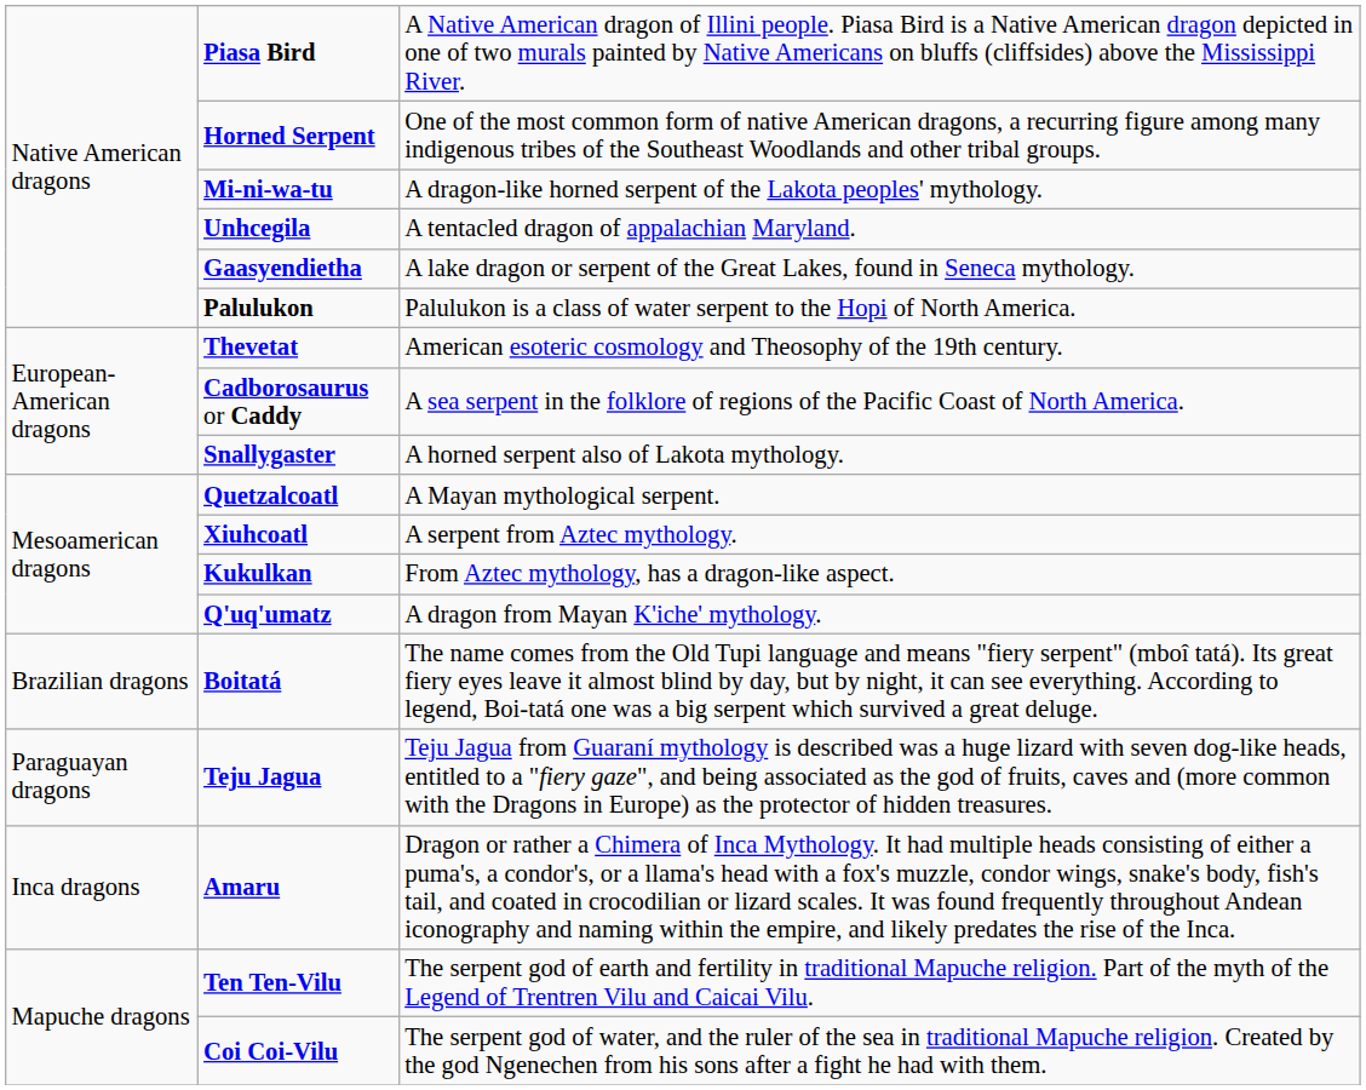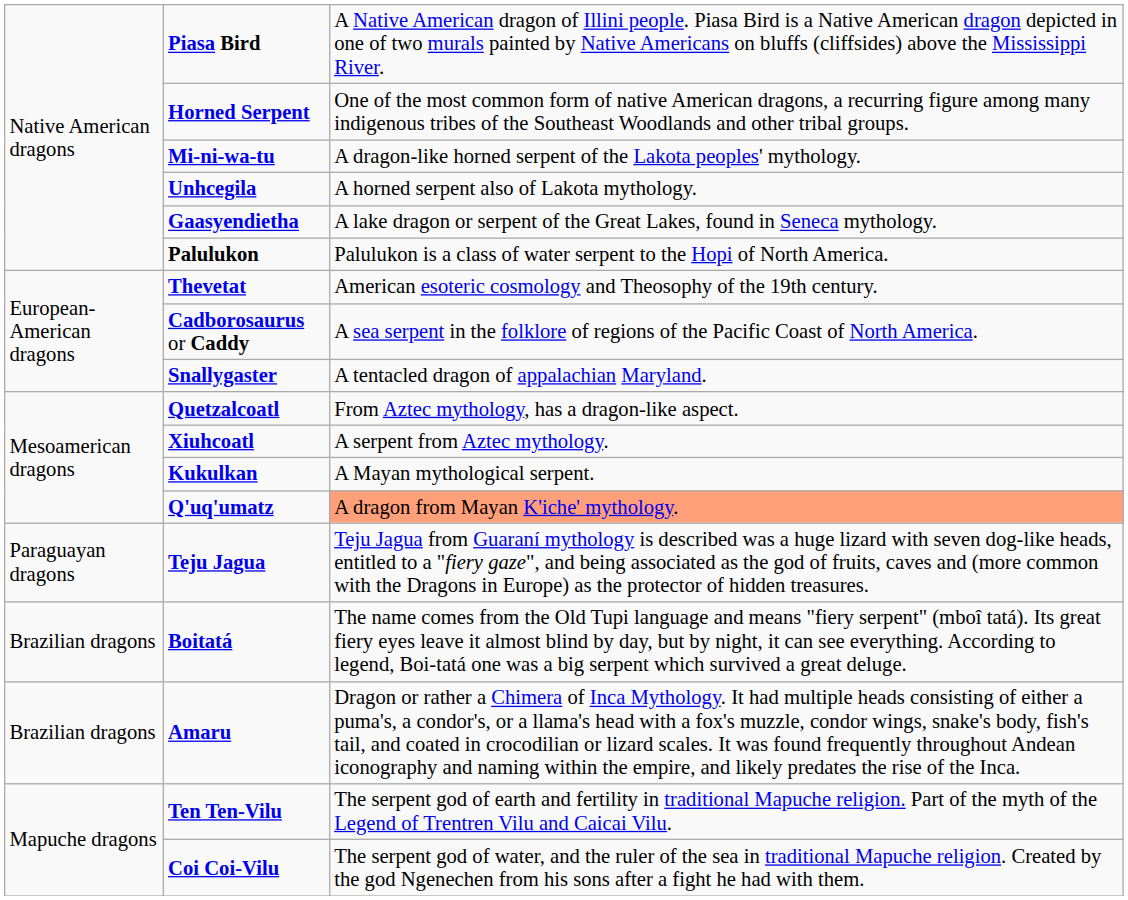 <table class="wikitable">
 <tr>
 <td rowspan="6">Native American dragons</td>
 <td><strong><a href='#'>Piasa</a> Bird</strong></td>
 <td>A <a href='#'>Native American</a> dragon of <a href='#'>Illini people</a>. Piasa Bird is a Native American <a href='#'>dragon</a> depicted in one of two <a href='#'>murals</a> painted by <a href='#'>Native Americans</a> on bluffs (cliffsides) above the <a href='#'>Mississippi River</a>.</td>
 </tr>
 <tr>
 <td><strong><a href='#'>Horned Serpent</a></strong></td>
 <td>One of the most common form of native American dragons, a recurring figure among many indigenous tribes of the Southeast Woodlands and other tribal groups.</td>
 </tr>
 <tr>
 <td><strong><a href='#'>Mi-ni-wa-tu</a></strong></td>
 <td>A dragon-like horned serpent of the <a href='#'>Lakota peoples</a>' mythology.</td>
 </tr>
 <tr>
 <td><strong><a href='#'>Unhcegila</a></strong></td>
-<td>A tentacled dragon of <a href='#'>appalachian</a> <a href='#'>Maryland</a>.</td>
+<td>A horned serpent also of Lakota mythology.</td>
 </tr>
 <tr>
 <td><strong><a href='#'>Gaasyendietha</a></strong></td>
 <td>A lake dragon or serpent of the Great Lakes, found in <a href='#'>Seneca</a> mythology.</td>
 </tr>
 <tr>
 <td><strong>Palulukon</strong></td>
 <td>Palulukon is a class of water serpent to the <a href='#'>Hopi</a> of North America.</td>
 </tr>
 <tr>
 <td rowspan="3">European-American dragons</td>
 <td><strong><a href='#'>Thevetat</a></strong></td>
 <td>American <a href='#'>esoteric cosmology</a> and Theosophy of the 19th century.</td>
 </tr>
 <tr>
 <td><strong><a href='#'>Cadborosaurus</a></strong> or <strong>Caddy</strong></td>
 <td>A <a href='#'>sea serpent</a> in the <a href='#'>folklore</a> of regions of the Pacific Coast of <a href='#'>North America</a>.</td>
 </tr>
 <tr>
 <td><strong><a href='#'>Snallygaster</a></strong></td>
-<td>A horned serpent also of Lakota mythology.</td>
+<td>A tentacled dragon of <a href='#'>appalachian</a> <a href='#'>Maryland</a>.</td>
 </tr>
 <tr>
 <td rowspan="4">Mesoamerican dragons</td>
 <td><strong><a href='#'>Quetzalcoatl</a></strong></td>
-<td>A Mayan mythological serpent.</td>
+<td>From <a href='#'>Aztec mythology</a>, has a dragon-like aspect.</td>
 </tr>
 <tr>
 <td><strong><a href='#'>Xiuhcoatl</a></strong></td>
 <td>A serpent from <a href='#'>Aztec mythology</a>.</td>
 </tr>
 <tr>
 <td><strong><a href='#'>Kukulkan</a></strong></td>
-<td>From <a href='#'>Aztec mythology</a>, has a dragon-like aspect.</td>
+<td>A Mayan mythological serpent.</td>
 </tr>
 <tr>
 <td><strong><a href='#'>Q'uq'umatz</a></strong></td>
-<td>A dragon from Mayan <a href='#'>K'iche' mythology</a>.</td>
+<td style="background: lightsalmon;">A dragon from Mayan <a href='#'>K'iche' mythology</a>.</td>
+</tr>
+<tr>
+<td>Paraguayan dragons</td>
+<td><strong><a href='#'>Teju Jagua</a></strong></td>
+<td><a href='#'>Teju Jagua</a> from <a href='#'>Guaraní mythology</a> is described was a huge lizard with seven dog-like heads, entitled to a "<em>fiery gaze</em>", and being associated as the god of fruits, caves and (more common with the Dragons in Europe) as the protector of hidden treasures.</td>
 </tr>
 <tr>
 <td>Brazilian dragons</td>
 <td><strong><a href='#'>Boitatá</a></strong></td>
 <td>The name comes from the Old Tupi language and means "fiery serpent" (mboî tatá). Its great fiery eyes leave it almost blind by day, but by night, it can see everything. According to legend, Boi-tatá one was a big serpent which survived a great deluge.</td>
 </tr>
 <tr>
-<td>Paraguayan dragons</td>
-<td><strong><a href='#'>Teju Jagua</a></strong></td>
-<td><a href='#'>Teju Jagua</a> from <a href='#'>Guaraní mythology</a> is described was a huge lizard with seven dog-like heads, entitled to a "<em>fiery gaze</em>", and being associated as the god of fruits, caves and (more common with the Dragons in Europe) as the protector of hidden treasures.</td>
-</tr>
-<tr>
-<td>Inca dragons</td>
+<td>Brazilian dragons</td>
 <td><a href='#'><strong>Amaru</strong></a></td>
 <td>Dragon or rather a <a href='#'>Chimera</a> of <a href='#'>Inca Mythology</a>. It had multiple heads consisting of either a puma's, a condor's, or a llama's head with a fox's muzzle, condor wings, snake's body, fish's tail, and coated in crocodilian or lizard scales. It was found frequently throughout Andean iconography and naming within the empire, and likely predates the rise of the Inca.</td>
 </tr>
 <tr>
 <td rowspan="2">Mapuche dragons</td>
 <td><strong><a href='#'>Ten Ten-Vilu</a></strong></td>
 <td>The serpent god of earth and fertility in <a href='#'>traditional Mapuche religion.</a> Part of the myth of the <a href='#'>Legend of Trentren Vilu and Caicai Vilu</a>.</td>
 </tr>
 <tr>
 <td><strong><a href='#'>Coi Coi-Vilu</a></strong></td>
 <td>The serpent god of water, and the ruler of the sea in <a href='#'>traditional Mapuche religion</a>. Created by the god Ngenechen from his sons after a fight he had with them.</td>
 </tr>
 </table>
